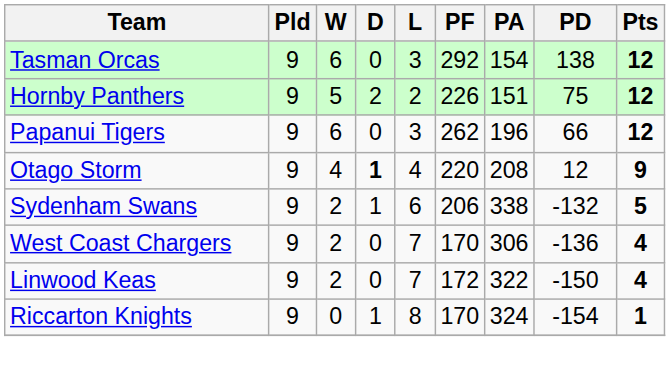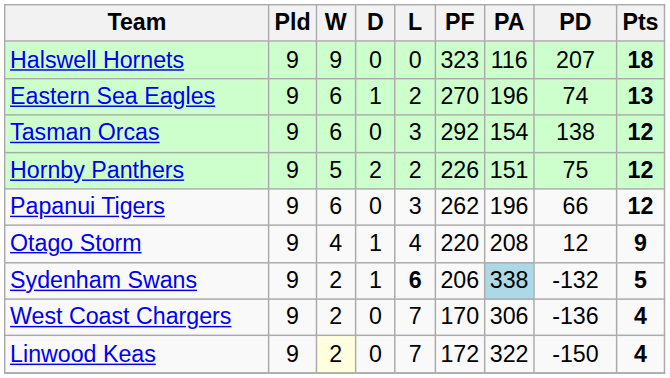 <table class="wikitable" style="text-align:center;">
 <tr>
 <th width=175>Team</th>
 <th width=20 abbr="Played">Pld</th>
 <th width=20 abbr="Won">W</th>
 <th width=20 abbr="Drawn">D</th>
 <th width=20 abbr="Lost">L</th>
 <th width=20 abbr="Points for">PF</th>
 <th width=20 abbr="Points against">PA</th>
 <th width=50 abbr="Points difference">PD</th>
 <th width=20 abbr="Points">Pts</th>
+</tr>
+<tr style="background: #ccffcc;">
+<td style="text-align:left;"><a href='#'>Halswell Hornets</a></td>
+<td>9</td>
+<td>9</td>
+<td>0</td>
+<td>0</td>
+<td>323</td>
+<td>116</td>
+<td>207</td>
+<td><strong>18</strong></td>
+</tr>
+<tr style="background: #ccffcc;">
+<td style="text-align:left;"><a href='#'>Eastern Sea Eagles</a></td>
+<td>9</td>
+<td>6</td>
+<td>1</td>
+<td>2</td>
+<td>270</td>
+<td>196</td>
+<td>74</td>
+<td><strong>13</strong></td>
 </tr>
 <tr style="background: #ccffcc;">
 <td style="text-align:left;"><a href='#'>Tasman Orcas</a></td>
 <td>9</td>
 <td>6</td>
 <td>0</td>
 <td>3</td>
 <td>292</td>
 <td>154</td>
 <td>138</td>
 <td><strong>12</strong></td>
 </tr>
 <tr style="background: #ccffcc;">
 <td style="text-align:left;"><a href='#'>Hornby Panthers</a></td>
 <td>9</td>
 <td>5</td>
 <td>2</td>
 <td>2</td>
 <td>226</td>
 <td>151</td>
 <td>75</td>
 <td><strong>12</strong></td>
 </tr>
 <tr>
 <td style="text-align:left;"><a href='#'>Papanui Tigers</a></td>
 <td>9</td>
 <td>6</td>
 <td>0</td>
 <td>3</td>
 <td>262</td>
 <td>196</td>
 <td>66</td>
 <td><strong>12</strong></td>
 </tr>
 <tr>
 <td style="text-align:left;"><a href='#'>Otago Storm</a></td>
 <td>9</td>
 <td>4</td>
-<td><strong>1</strong></td>
+<td>1</td>
 <td>4</td>
 <td>220</td>
 <td>208</td>
 <td>12</td>
 <td><strong>9</strong></td>
 </tr>
 <tr>
 <td style="text-align:left;"><a href='#'>Sydenham Swans</a></td>
 <td>9</td>
 <td>2</td>
 <td>1</td>
-<td>6</td>
+<td><strong>6</strong></td>
 <td>206</td>
-<td>338</td>
+<td style="background: lightblue;">338</td>
 <td>-132</td>
 <td><strong>5</strong></td>
 </tr>
 <tr>
 <td style="text-align:left;"><a href='#'>West Coast Chargers</a></td>
 <td>9</td>
 <td>2</td>
 <td>0</td>
 <td>7</td>
 <td>170</td>
 <td>306</td>
 <td>-136</td>
 <td><strong>4</strong></td>
 </tr>
 <tr>
 <td style="text-align:left;"><a href='#'>Linwood Keas</a></td>
 <td>9</td>
-<td>2</td>
+<td style="background: lightyellow;">2</td>
 <td>0</td>
 <td>7</td>
 <td>172</td>
 <td>322</td>
 <td>-150</td>
 <td><strong>4</strong></td>
 </tr>
 <tr>
-<td style="text-align:left;"><a href='#'>Riccarton Knights</a></td>
-<td>9</td>
-<td>0</td>
-<td>1</td>
-<td>8</td>
-<td>170</td>
-<td>324</td>
-<td>-154</td>
-<td><strong>1</strong></td>
-</tr>
-<tr>
 </tr>
 </table>
